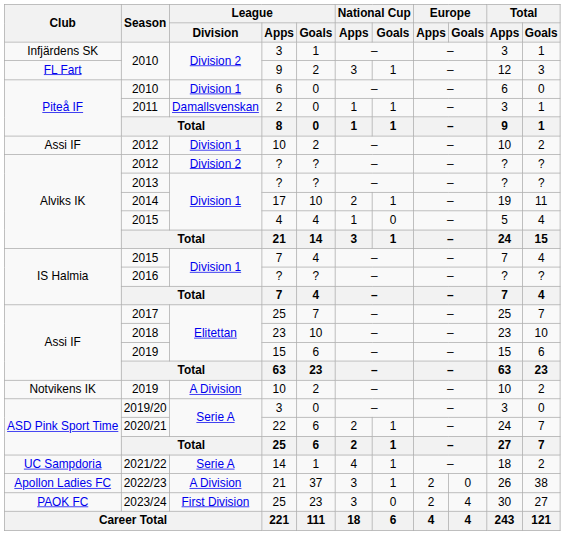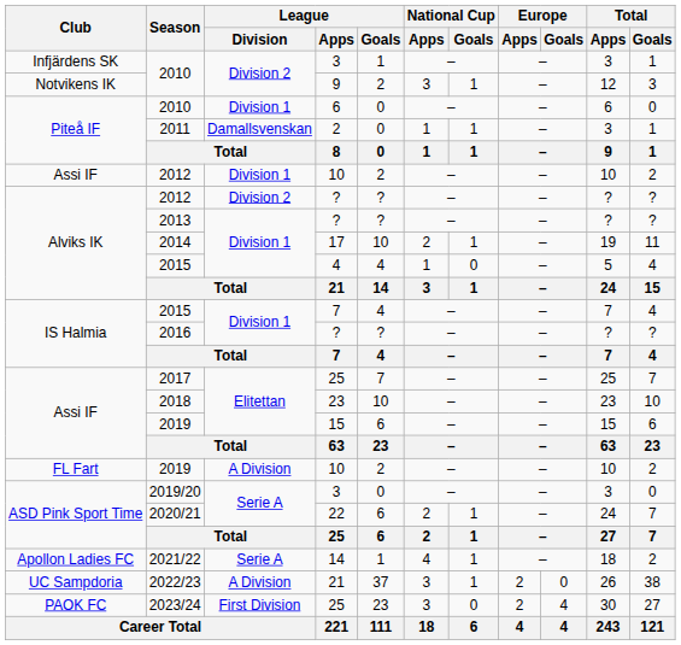 <table class="wikitable" style="text-align:center">
 <tr>
 <th rowspan="2">Club</th>
 <th rowspan="2">Season</th>
 <th colspan="3">League</th>
 <th colspan="2">National Cup</th>
 <th colspan="2">Europe</th>
 <th colspan="2">Total</th>
 </tr>
 <tr>
 <th>Division</th>
 <th>Apps</th>
 <th>Goals</th>
 <th>Apps</th>
 <th>Goals</th>
 <th>Apps</th>
 <th>Goals</th>
 <th>Apps</th>
 <th>Goals</th>
 </tr>
 <tr>
 <td>Infjärdens SK</td>
 <td rowspan="2">2010</td>
 <td rowspan="2"><a href='#'>Division 2</a></td>
 <td>3</td>
 <td>1</td>
 <td colspan="2">–</td>
 <td colspan="2">–</td>
 <td>3</td>
 <td>1</td>
 </tr>
 <tr>
-<td><a href='#'>FL Fart</a></td>
+<td>Notvikens IK</td>
 <td>9</td>
 <td>2</td>
 <td>3</td>
 <td>1</td>
 <td colspan="2">–</td>
 <td>12</td>
 <td>3</td>
 </tr>
 <tr>
 <td rowspan="3"><a href='#'>Piteå IF</a></td>
 <td>2010</td>
 <td><a href='#'>Division 1</a></td>
 <td>6</td>
 <td>0</td>
 <td colspan="2">–</td>
 <td colspan="2">–</td>
 <td>6</td>
 <td>0</td>
 </tr>
 <tr>
 <td>2011</td>
 <td><a href='#'>Damallsvenskan</a></td>
 <td>2</td>
 <td>0</td>
 <td>1</td>
 <td>1</td>
 <td colspan="2">–</td>
 <td>3</td>
 <td>1</td>
 </tr>
 <tr>
 <th colspan="2">Total</th>
 <th>8</th>
 <th>0</th>
 <th>1</th>
 <th>1</th>
 <th colspan="2">–</th>
 <th>9</th>
 <th>1</th>
 </tr>
 <tr>
 <td>Assi IF</td>
 <td>2012</td>
 <td><a href='#'>Division 1</a></td>
 <td>10</td>
 <td>2</td>
 <td colspan="2">–</td>
 <td colspan="2">–</td>
 <td>10</td>
 <td>2</td>
 </tr>
 <tr>
 <td rowspan="5">Alviks IK</td>
 <td>2012</td>
 <td><a href='#'>Division 2</a></td>
 <td>?</td>
 <td>?</td>
 <td colspan="2">–</td>
 <td colspan="2">–</td>
 <td>?</td>
 <td>?</td>
 </tr>
 <tr>
 <td>2013</td>
 <td rowspan="3"><a href='#'>Division 1</a></td>
 <td>?</td>
 <td>?</td>
 <td colspan="2">–</td>
 <td colspan="2">–</td>
 <td>?</td>
 <td>?</td>
 </tr>
 <tr>
 <td>2014</td>
 <td>17</td>
 <td>10</td>
 <td>2</td>
 <td>1</td>
 <td colspan="2">–</td>
 <td>19</td>
 <td>11</td>
 </tr>
 <tr>
 <td>2015</td>
 <td>4</td>
 <td>4</td>
 <td>1</td>
 <td>0</td>
 <td colspan="2">–</td>
 <td>5</td>
 <td>4</td>
 </tr>
 <tr>
 <th colspan="2">Total</th>
 <th>21</th>
 <th>14</th>
 <th>3</th>
 <th>1</th>
 <th colspan="2">–</th>
 <th>24</th>
 <th>15</th>
 </tr>
 <tr>
 <td rowspan="3">IS Halmia</td>
 <td>2015</td>
 <td rowspan="2"><a href='#'>Division 1</a></td>
 <td>7</td>
 <td>4</td>
 <td colspan="2">–</td>
 <td colspan="2">–</td>
 <td>7</td>
 <td>4</td>
 </tr>
 <tr>
 <td>2016</td>
 <td>?</td>
 <td>?</td>
 <td colspan="2">–</td>
 <td colspan="2">–</td>
 <td>?</td>
 <td>?</td>
 </tr>
 <tr>
 <th colspan="2">Total</th>
 <th>7</th>
 <th>4</th>
 <th colspan="2">–</th>
 <th colspan="2">–</th>
 <th>7</th>
 <th>4</th>
 </tr>
 <tr>
 <td rowspan="4">Assi IF</td>
 <td>2017</td>
 <td rowspan="3"><a href='#'>Elitettan</a></td>
 <td>25</td>
 <td>7</td>
 <td colspan="2">–</td>
 <td colspan="2">–</td>
 <td>25</td>
 <td>7</td>
 </tr>
 <tr>
 <td>2018</td>
 <td>23</td>
 <td>10</td>
 <td colspan="2">–</td>
 <td colspan="2">–</td>
 <td>23</td>
 <td>10</td>
 </tr>
 <tr>
 <td>2019</td>
 <td>15</td>
 <td>6</td>
 <td colspan="2">–</td>
 <td colspan="2">–</td>
 <td>15</td>
 <td>6</td>
 </tr>
 <tr>
 <th colspan="2">Total</th>
 <th>63</th>
 <th>23</th>
 <th colspan="2">–</th>
 <th colspan="2">–</th>
 <th>63</th>
 <th>23</th>
 </tr>
 <tr>
-<td>Notvikens IK</td>
+<td><a href='#'>FL Fart</a></td>
 <td>2019</td>
 <td><a href='#'>A Division</a></td>
 <td>10</td>
 <td>2</td>
 <td colspan="2">–</td>
 <td colspan="2">–</td>
 <td>10</td>
 <td>2</td>
 </tr>
 <tr>
 <td rowspan="3"><a href='#'>ASD Pink Sport Time</a></td>
 <td>2019/20</td>
 <td rowspan="2"><a href='#'>Serie A</a></td>
 <td>3</td>
 <td>0</td>
 <td colspan="2">–</td>
 <td colspan="2">–</td>
 <td>3</td>
 <td>0</td>
 </tr>
 <tr>
 <td>2020/21</td>
 <td>22</td>
 <td>6</td>
 <td>2</td>
 <td>1</td>
 <td colspan="2">–</td>
 <td>24</td>
 <td>7</td>
 </tr>
 <tr>
 <th colspan="2">Total</th>
 <th>25</th>
 <th>6</th>
 <th>2</th>
 <th>1</th>
 <th colspan="2">–</th>
 <th>27</th>
 <th>7</th>
 </tr>
 <tr>
-<td><a href='#'>UC Sampdoria</a></td>
+<td><a href='#'>Apollon Ladies FC</a></td>
 <td>2021/22</td>
 <td><a href='#'>Serie A</a></td>
 <td>14</td>
 <td>1</td>
 <td>4</td>
 <td>1</td>
 <td colspan="2">–</td>
 <td>18</td>
 <td>2</td>
 </tr>
 <tr>
-<td><a href='#'>Apollon Ladies FC</a></td>
+<td><a href='#'>UC Sampdoria</a></td>
 <td>2022/23</td>
 <td><a href='#'>A Division</a></td>
 <td>21</td>
 <td>37</td>
 <td>3</td>
 <td>1</td>
 <td>2</td>
 <td>0</td>
 <td>26</td>
 <td>38</td>
 </tr>
 <tr>
 <td><a href='#'>PAOK FC</a></td>
 <td>2023/24</td>
 <td><a href='#'>First Division</a></td>
 <td>25</td>
 <td>23</td>
 <td>3</td>
 <td>0</td>
 <td>2</td>
 <td>4</td>
 <td>30</td>
 <td>27</td>
 </tr>
 <tr>
 <th colspan="3"><strong>Career Total</strong></th>
 <th>221</th>
 <th>111</th>
 <th>18</th>
 <th>6</th>
 <th>4</th>
 <th>4</th>
 <th>243</th>
 <th>121</th>
 </tr>
 </table>
